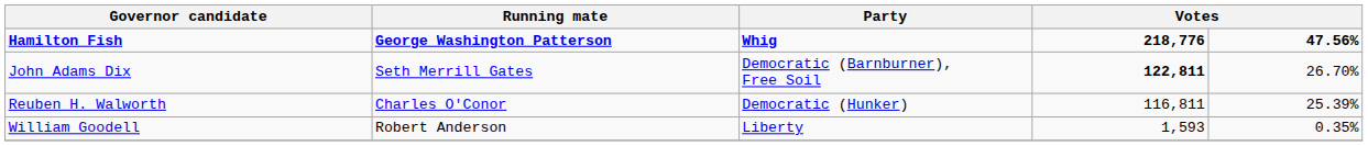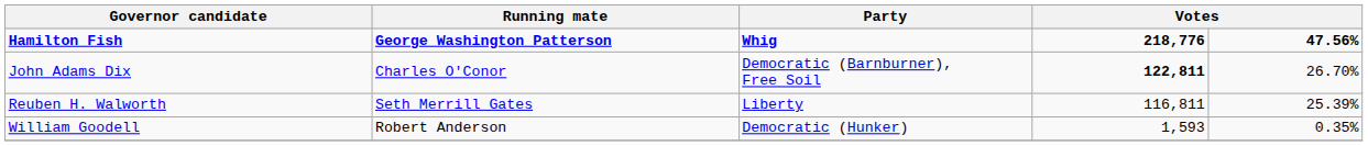 <table class=wikitable>
 <tr bgcolor=lightgrey>
 <th width="20%">Governor candidate</th>
 <th width="20%">Running mate</th>
 <th width="16%">Party</th>
 <th width="18%" colspan="2">Votes</th>
 </tr>
 <tr>
 <td><strong><a href='#'>Hamilton Fish</a></strong></td>
 <td><strong><a href='#'>George Washington Patterson</a></strong></td>
 <td><strong><a href='#'>Whig</a></strong></td>
 <td align="right"><strong>218,776</strong></td>
 <td align="right"><strong>47.56%</strong></td>
 </tr>
 <tr>
 <td><a href='#'>John Adams Dix</a></td>
-<td><a href='#'>Seth Merrill Gates</a></td>
+<td><a href='#'>Charles O'Conor</a></td>
 <td><a href='#'>Democratic</a> (<a href='#'>Barnburner</a>), <br> <a href='#'>Free Soil</a></td>
 <td align="right"><strong>122,811</strong></td>
 <td align="right">26.70%</td>
 </tr>
 <tr>
 <td><a href='#'>Reuben H. Walworth</a></td>
-<td><a href='#'>Charles O'Conor</a></td>
-<td><a href='#'>Democratic</a> (<a href='#'>Hunker</a>)</td>
+<td><a href='#'>Seth Merrill Gates</a></td>
+<td><a href='#'>Liberty</a></td>
 <td align="right">116,811</td>
 <td align="right">25.39%</td>
 </tr>
 <tr>
 <td><a href='#'>William Goodell</a></td>
 <td>Robert Anderson</td>
-<td><a href='#'>Liberty</a></td>
+<td><a href='#'>Democratic</a> (<a href='#'>Hunker</a>)</td>
 <td align="right">1,593</td>
 <td align="right">0.35%</td>
 </tr>
 <tr>
 </tr>
 </table>
